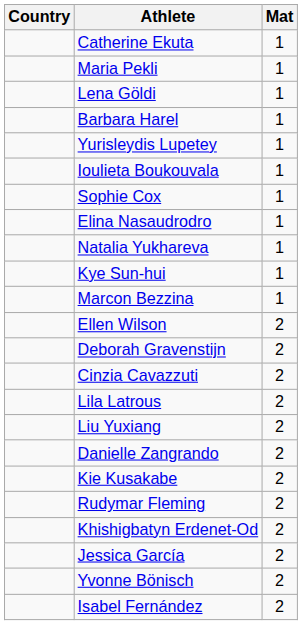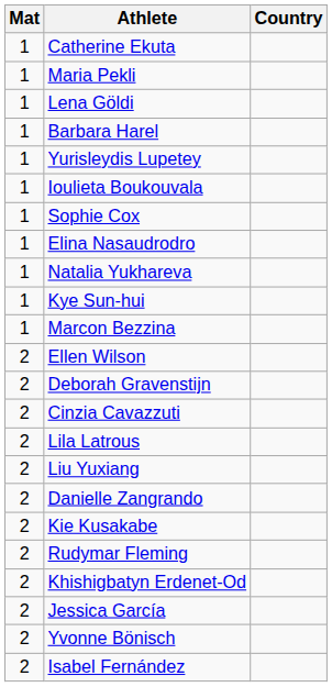 <table class="wikitable sortable" style="text-align:center">
 <tr>
+<th>Mat</th>
+<th>Athlete</th>
 <th>Country</th>
-<th>Athlete</th>
-<th>Mat</th>
 </tr>
 <tr>
+<td>1</td>
+<td align="left"><a href='#'>Catherine Ekuta</a></td>
 <td></td>
-<td align="left"><a href='#'>Catherine Ekuta</a></td>
-<td>1</td>
 </tr>
 <tr>
+<td>1</td>
+<td align="left"><a href='#'>Maria Pekli</a></td>
 <td></td>
-<td align="left"><a href='#'>Maria Pekli</a></td>
-<td>1</td>
 </tr>
 <tr>
+<td>1</td>
+<td align="left"><a href='#'>Lena Göldi</a></td>
 <td></td>
-<td align="left"><a href='#'>Lena Göldi</a></td>
-<td>1</td>
 </tr>
 <tr>
+<td>1</td>
+<td align="left"><a href='#'>Barbara Harel</a></td>
 <td></td>
-<td align="left"><a href='#'>Barbara Harel</a></td>
-<td>1</td>
 </tr>
 <tr>
+<td>1</td>
+<td align="left"><a href='#'>Yurisleydis Lupetey</a></td>
 <td></td>
-<td align="left"><a href='#'>Yurisleydis Lupetey</a></td>
-<td>1</td>
 </tr>
 <tr>
+<td>1</td>
+<td align="left"><a href='#'>Ioulieta Boukouvala</a></td>
 <td></td>
-<td align="left"><a href='#'>Ioulieta Boukouvala</a></td>
-<td>1</td>
 </tr>
 <tr>
+<td>1</td>
+<td align="left"><a href='#'>Sophie Cox</a></td>
 <td></td>
-<td align="left"><a href='#'>Sophie Cox</a></td>
-<td>1</td>
 </tr>
 <tr>
+<td>1</td>
+<td align="left"><a href='#'>Elina Nasaudrodro</a></td>
 <td></td>
-<td align="left"><a href='#'>Elina Nasaudrodro</a></td>
-<td>1</td>
 </tr>
 <tr>
+<td>1</td>
+<td align="left"><a href='#'>Natalia Yukhareva</a></td>
 <td></td>
-<td align="left"><a href='#'>Natalia Yukhareva</a></td>
-<td>1</td>
 </tr>
 <tr>
+<td>1</td>
+<td align="left"><a href='#'>Kye Sun-hui</a></td>
 <td></td>
-<td align="left"><a href='#'>Kye Sun-hui</a></td>
-<td>1</td>
 </tr>
 <tr>
+<td>1</td>
+<td align="left"><a href='#'>Marcon Bezzina</a></td>
 <td></td>
-<td align="left"><a href='#'>Marcon Bezzina</a></td>
-<td>1</td>
 </tr>
 <tr>
+<td>2</td>
+<td align="left"><a href='#'>Ellen Wilson</a></td>
 <td></td>
-<td align="left"><a href='#'>Ellen Wilson</a></td>
-<td>2</td>
 </tr>
 <tr>
+<td>2</td>
+<td align="left"><a href='#'>Deborah Gravenstijn</a></td>
 <td></td>
-<td align="left"><a href='#'>Deborah Gravenstijn</a></td>
-<td>2</td>
 </tr>
 <tr>
+<td>2</td>
+<td align="left"><a href='#'>Cinzia Cavazzuti</a></td>
 <td></td>
-<td align="left"><a href='#'>Cinzia Cavazzuti</a></td>
-<td>2</td>
 </tr>
 <tr>
+<td>2</td>
+<td align="left"><a href='#'>Lila Latrous</a></td>
 <td></td>
-<td align="left"><a href='#'>Lila Latrous</a></td>
-<td>2</td>
 </tr>
 <tr>
+<td>2</td>
+<td align="left"><a href='#'>Liu Yuxiang</a></td>
 <td></td>
-<td align="left"><a href='#'>Liu Yuxiang</a></td>
-<td>2</td>
 </tr>
 <tr>
+<td>2</td>
+<td align="left"><a href='#'>Danielle Zangrando</a></td>
 <td></td>
-<td align="left"><a href='#'>Danielle Zangrando</a></td>
-<td>2</td>
 </tr>
 <tr>
+<td>2</td>
+<td align="left"><a href='#'>Kie Kusakabe</a></td>
 <td></td>
-<td align="left"><a href='#'>Kie Kusakabe</a></td>
-<td>2</td>
 </tr>
 <tr>
+<td>2</td>
+<td align="left"><a href='#'>Rudymar Fleming</a></td>
 <td></td>
-<td align="left"><a href='#'>Rudymar Fleming</a></td>
-<td>2</td>
 </tr>
 <tr>
+<td>2</td>
+<td align="left"><a href='#'>Khishigbatyn Erdenet-Od</a></td>
 <td></td>
-<td align="left"><a href='#'>Khishigbatyn Erdenet-Od</a></td>
-<td>2</td>
 </tr>
 <tr>
+<td>2</td>
+<td align="left"><a href='#'>Jessica García</a></td>
 <td></td>
-<td align="left"><a href='#'>Jessica García</a></td>
-<td>2</td>
 </tr>
 <tr>
+<td>2</td>
+<td align="left"><a href='#'>Yvonne Bönisch</a></td>
 <td></td>
-<td align="left"><a href='#'>Yvonne Bönisch</a></td>
-<td>2</td>
 </tr>
 <tr>
+<td>2</td>
+<td align="left"><a href='#'>Isabel Fernández</a></td>
 <td></td>
-<td align="left"><a href='#'>Isabel Fernández</a></td>
-<td>2</td>
 </tr>
 </table>
